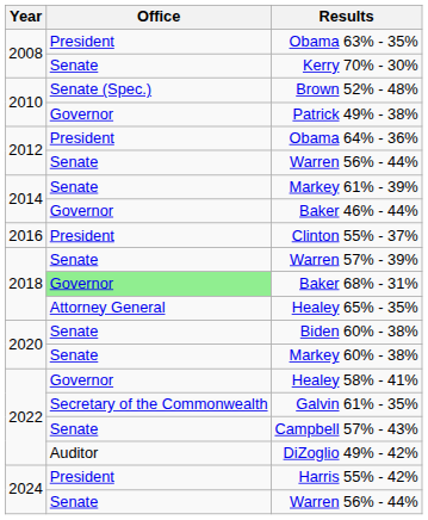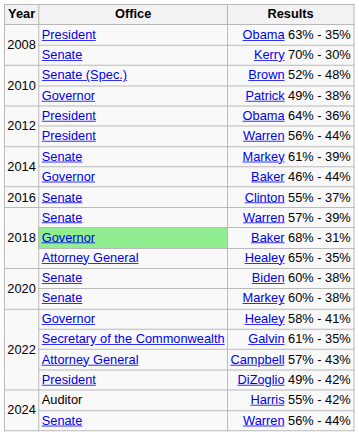 <table class=wikitable>
 <tr>
 <th>Year</th>
 <th>Office</th>
 <th>Results</th>
 </tr>
 <tr>
 <td rowspan=2>2008</td>
 <td><a href='#'>President</a></td>
 <td align="right" ><a href='#'>Obama</a> 63% - 35%</td>
 </tr>
 <tr>
 <td><a href='#'>Senate</a></td>
 <td align="right" ><a href='#'>Kerry</a> 70% - 30%</td>
 </tr>
 <tr>
 <td rowspan=2>2010</td>
 <td><a href='#'>Senate (Spec.)</a></td>
 <td align="right" ><a href='#'>Brown</a> 52% - 48%</td>
 </tr>
 <tr>
 <td><a href='#'>Governor</a></td>
 <td align="right" ><a href='#'>Patrick</a> 49% - 38%</td>
 </tr>
 <tr>
 <td rowspan=2>2012</td>
 <td><a href='#'>President</a></td>
 <td align="right" ><a href='#'>Obama</a> 64% - 36%</td>
 </tr>
 <tr>
-<td><a href='#'>Senate</a></td>
+<td><a href='#'>President</a></td>
 <td align="right" ><a href='#'>Warren</a> 56% - 44%</td>
 </tr>
 <tr>
 <td rowspan=2>2014</td>
 <td><a href='#'>Senate</a></td>
 <td align="right" ><a href='#'>Markey</a> 61% - 39%</td>
 </tr>
 <tr>
 <td><a href='#'>Governor</a></td>
 <td align="right" ><a href='#'>Baker</a> 46% - 44%</td>
 </tr>
 <tr>
 <td>2016</td>
-<td><a href='#'>President</a></td>
+<td><a href='#'>Senate</a></td>
 <td align="right" ><a href='#'>Clinton</a> 55% - 37%</td>
 </tr>
 <tr>
 <td rowspan=3>2018</td>
 <td><a href='#'>Senate</a></td>
 <td align="right" ><a href='#'>Warren</a> 57% - 39%</td>
 </tr>
 <tr>
 <td style="background: lightgreen;"><a href='#'>Governor</a></td>
 <td align="right" ><a href='#'>Baker</a> 68% - 31%</td>
 </tr>
 <tr>
 <td><a href='#'>Attorney General</a></td>
 <td align="right" ><a href='#'>Healey</a> 65% - 35%</td>
 </tr>
 <tr>
 <td rowspan=2>2020</td>
 <td><a href='#'>Senate</a></td>
 <td align="right" ><a href='#'>Biden</a> 60% - 38%</td>
 </tr>
 <tr>
 <td><a href='#'>Senate</a></td>
 <td align="right" ><a href='#'>Markey</a> 60% - 38%</td>
 </tr>
 <tr>
 <td rowspan=4>2022</td>
 <td><a href='#'>Governor</a></td>
 <td align="right" ><a href='#'>Healey</a> 58% - 41%</td>
 </tr>
 <tr>
 <td><a href='#'>Secretary of the Commonwealth</a></td>
 <td align="right" ><a href='#'>Galvin</a> 61% - 35%</td>
 </tr>
 <tr>
-<td><a href='#'>Senate</a></td>
+<td><a href='#'>Attorney General</a></td>
 <td align="right" ><a href='#'>Campbell</a> 57% - 43%</td>
 </tr>
 <tr>
-<td>Auditor</td>
+<td><a href='#'>President</a></td>
 <td align="right" ><a href='#'>DiZoglio</a> 49% - 42%</td>
 </tr>
 <tr>
 <td rowspan=2>2024</td>
-<td><a href='#'>President</a></td>
+<td>Auditor</td>
 <td align="right" ><a href='#'>Harris</a> 55% - 42%</td>
 </tr>
 <tr>
 <td><a href='#'>Senate</a></td>
 <td align="right" ><a href='#'>Warren</a> 56% - 44%</td>
 </tr>
 </table>
